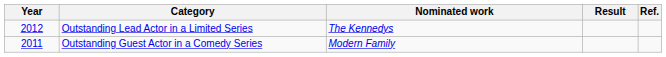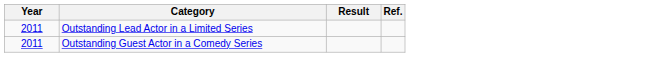 <table class=wikitable>
 <tr>
 <th scope="col" style="width:5em;">Year</th>
 <th scope="col" style="width:26em;">Category</th>
-<th scope="col" style="width:25em;">Nominated work</th>
 <th scope="col" style="width:5em;">Result</th>
 <th>Ref.</th>
 </tr>
 <tr>
-<td style="text-align:center;"><a href='#'>2012</a></td>
+<td style="text-align:center;"><a href='#'>2011</a></td>
 <td><a href='#'>Outstanding Lead Actor in a Limited Series</a></td>
-<td><em><a href='#'>The Kennedys</a></em></td>
 <td></td>
 <td></td>
 </tr>
 <tr>
 <td style="text-align:center;"><a href='#'>2011</a></td>
 <td><a href='#'>Outstanding Guest Actor in a Comedy Series</a></td>
-<td><em><a href='#'>Modern Family</a></em></td>
 <td></td>
 <td></td>
 </tr>
 </table>
